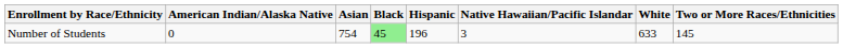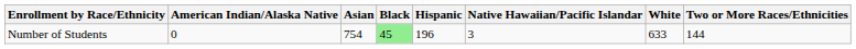 <table class="wikitable">
 <tr>
 <th>Enrollment by Race/Ethnicity</th>
 <th>American Indian/Alaska Native</th>
 <th>Asian</th>
 <th>Black</th>
 <th>Hispanic</th>
 <th>Native Hawaiian/Pacific Islandar</th>
 <th>White</th>
 <th>Two or More Races/Ethnicities</th>
 </tr>
 <tr>
 <td>Number of Students</td>
 <td>0</td>
 <td>754</td>
 <td style="background: lightgreen;">45</td>
 <td>196</td>
 <td>3</td>
 <td>633</td>
-<td>145</td>
+<td>144</td>
 </tr>
 </table>
